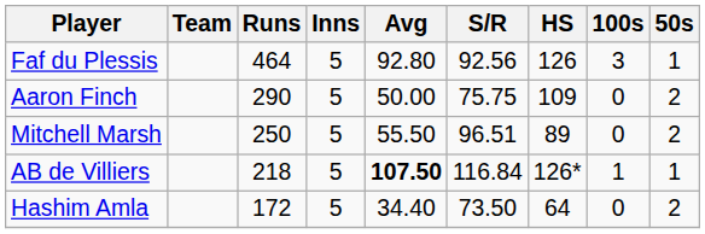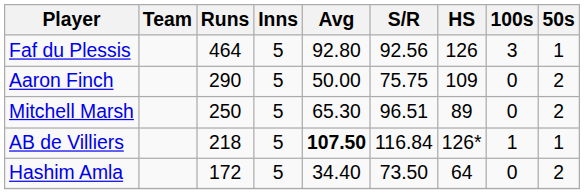 <table class="wikitable" style="text-align:center;">
 <tr>
 <th>Player</th>
 <th>Team</th>
 <th>Runs</th>
 <th>Inns</th>
 <th>Avg</th>
 <th>S/R</th>
 <th>HS</th>
 <th>100s</th>
 <th>50s</th>
 </tr>
 <tr>
 <td style="text-align:left;"><a href='#'>Faf du Plessis</a></td>
 <td style="text-align:left;"></td>
 <td>464</td>
 <td>5</td>
 <td>92.80</td>
 <td>92.56</td>
 <td>126</td>
 <td>3</td>
 <td>1</td>
 </tr>
 <tr>
 <td style="text-align:left;"><a href='#'>Aaron Finch</a></td>
 <td style="text-align:left;"></td>
 <td>290</td>
 <td>5</td>
 <td>50.00</td>
 <td>75.75</td>
 <td>109</td>
 <td>0</td>
 <td>2</td>
 </tr>
 <tr>
 <td style="text-align:left;"><a href='#'>Mitchell Marsh</a></td>
 <td style="text-align:left;"></td>
 <td>250</td>
 <td>5</td>
-<td>55.50</td>
+<td>65.30</td>
 <td>96.51</td>
 <td>89</td>
 <td>0</td>
 <td>2</td>
 </tr>
 <tr>
 <td style="text-align:left;"><a href='#'>AB de Villiers</a></td>
 <td style="text-align:left;"></td>
 <td>218</td>
 <td>5</td>
 <td><strong>107.50</strong></td>
 <td>116.84</td>
 <td>126*</td>
 <td>1</td>
 <td>1</td>
 </tr>
 <tr>
 <td style="text-align:left;"><a href='#'>Hashim Amla</a></td>
 <td style="text-align:left;"></td>
 <td>172</td>
 <td>5</td>
 <td>34.40</td>
 <td>73.50</td>
 <td>64</td>
 <td>0</td>
 <td>2</td>
 </tr>
 <tr>
 </tr>
 </table>
